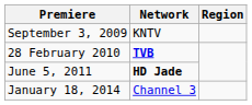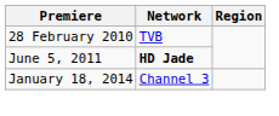 <table class="wikitable">
 <tr>
 <th>Premiere</th>
 <th>Network</th>
 <th>Region</th>
 </tr>
 <tr>
-<td>September 3, 2009</td>
-<td>KNTV</td>
-<td></td>
-</tr>
-<tr>
 <td>28 February 2010</td>
-<td><strong><a href='#'>TVB</a></strong></td>
+<td><a href='#'>TVB</a></td>
 <td rowspan="2"></td>
 </tr>
 <tr>
 <td>June 5, 2011</td>
 <td><strong>HD Jade</strong></td>
 </tr>
 <tr>
 <td>January 18, 2014</td>
 <td><a href='#'>Channel 3</a></td>
 <td></td>
 </tr>
 </table>
